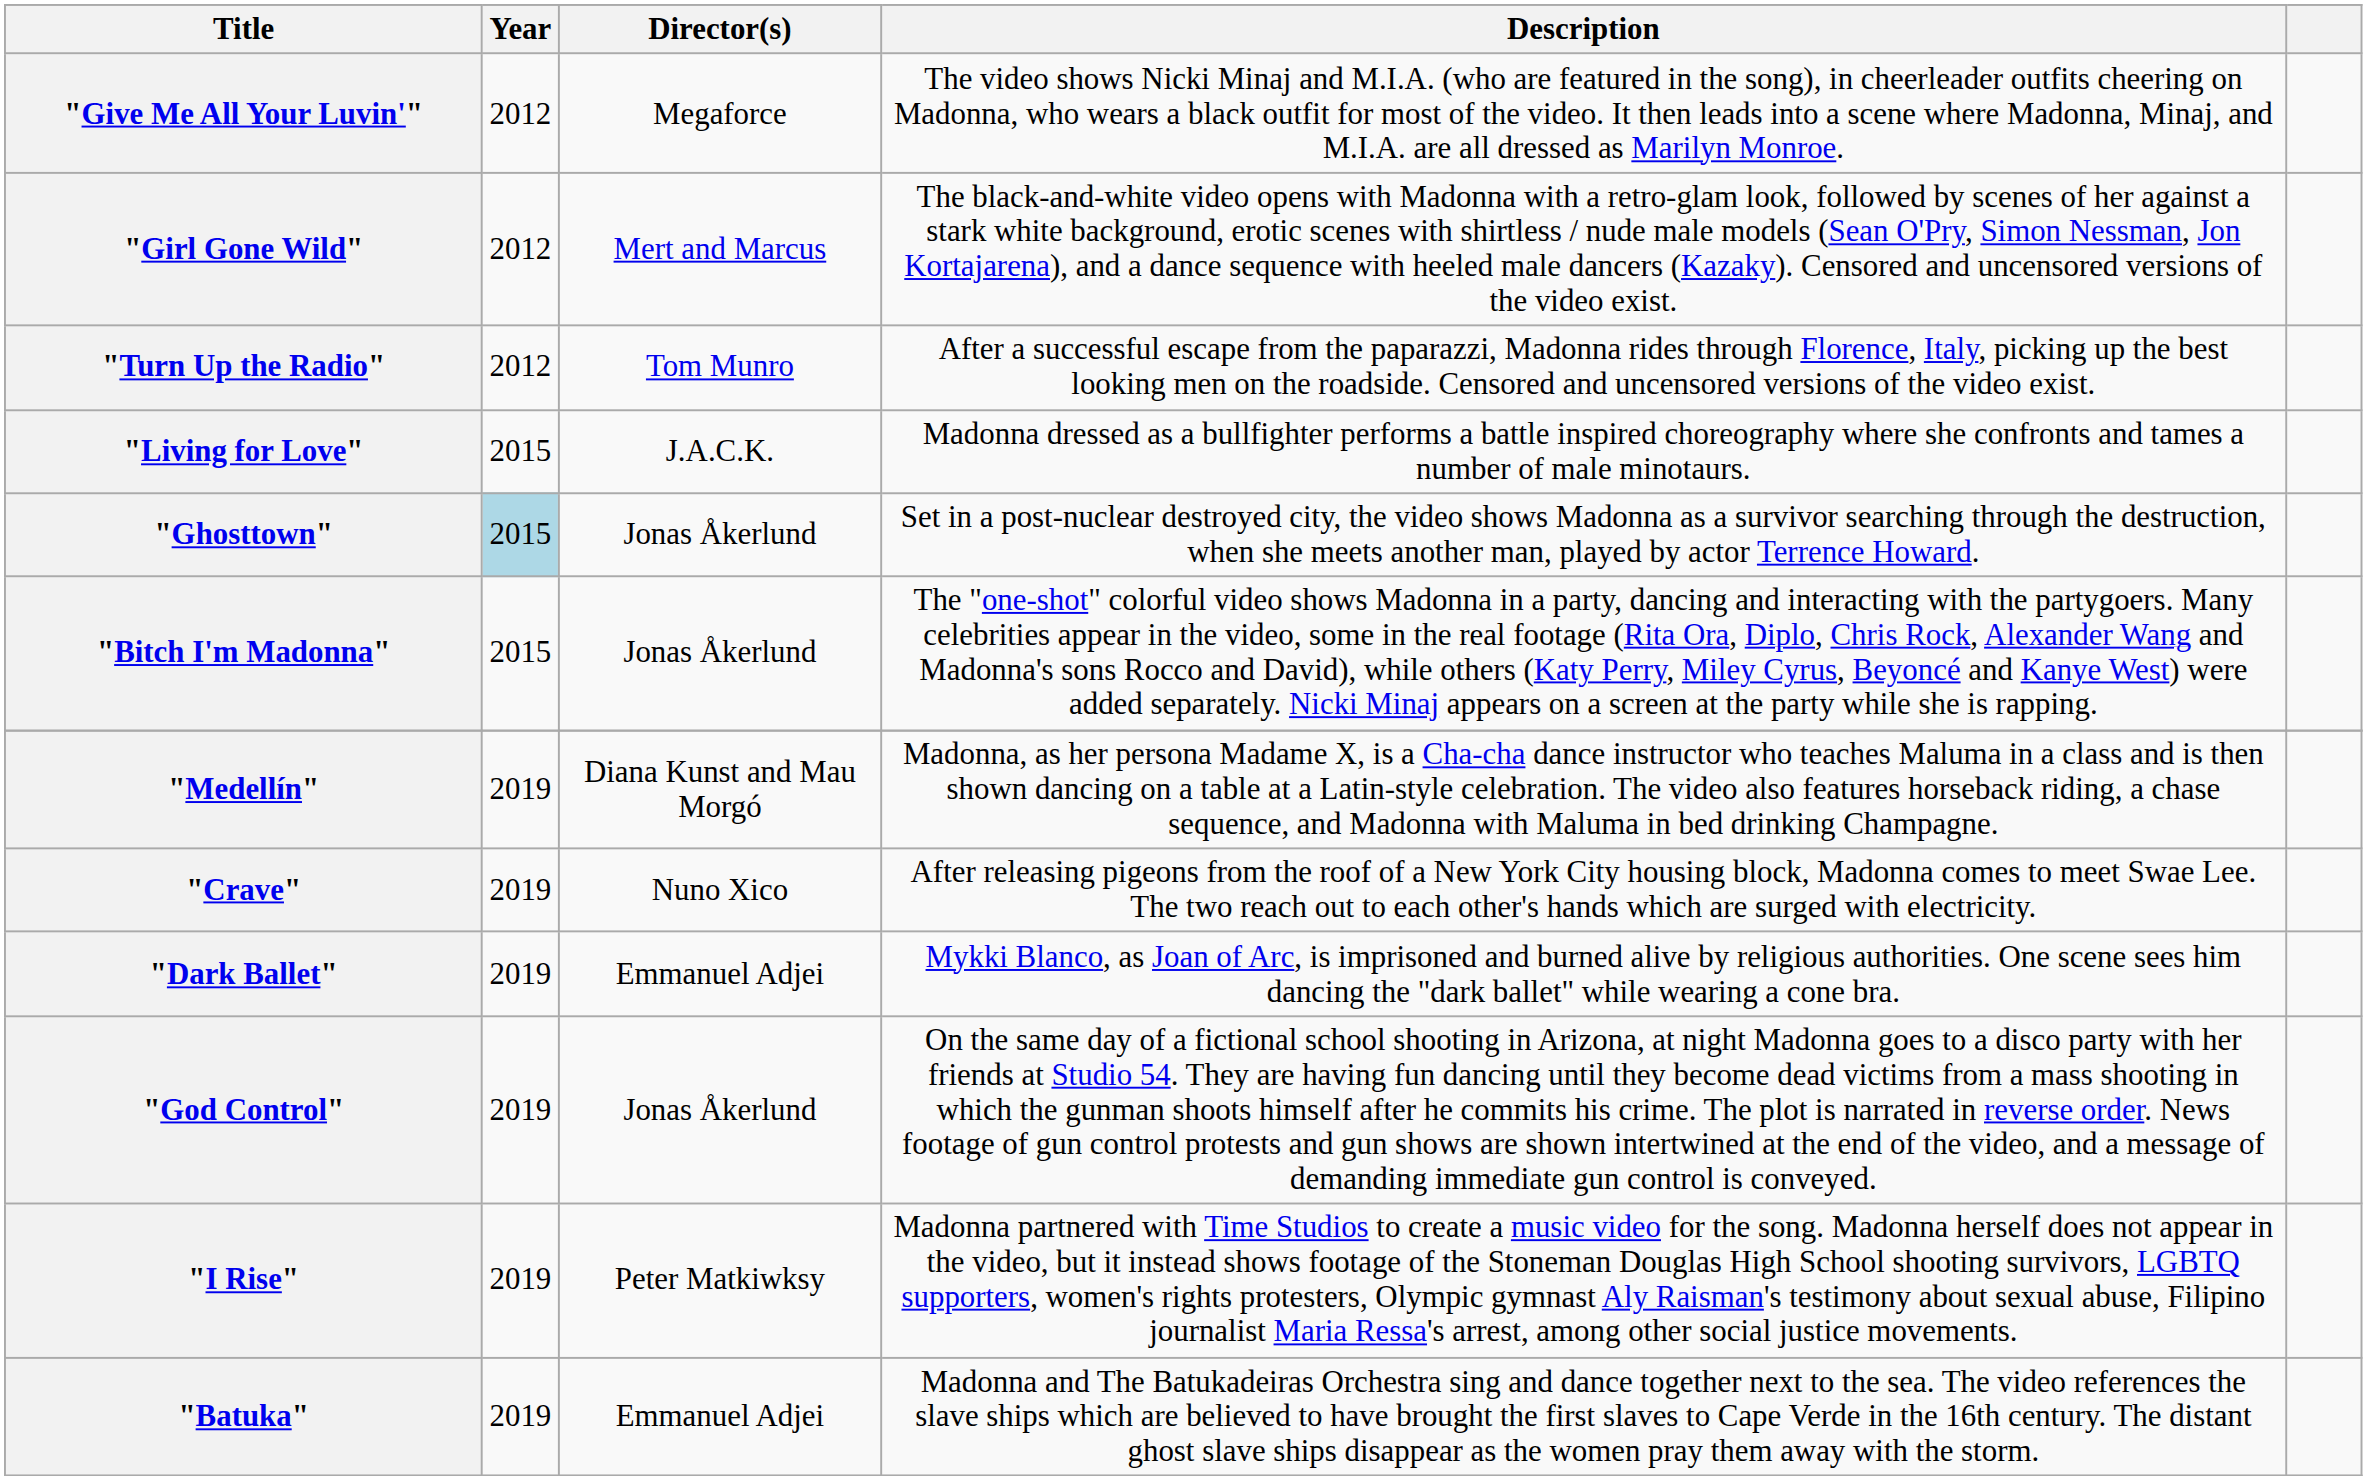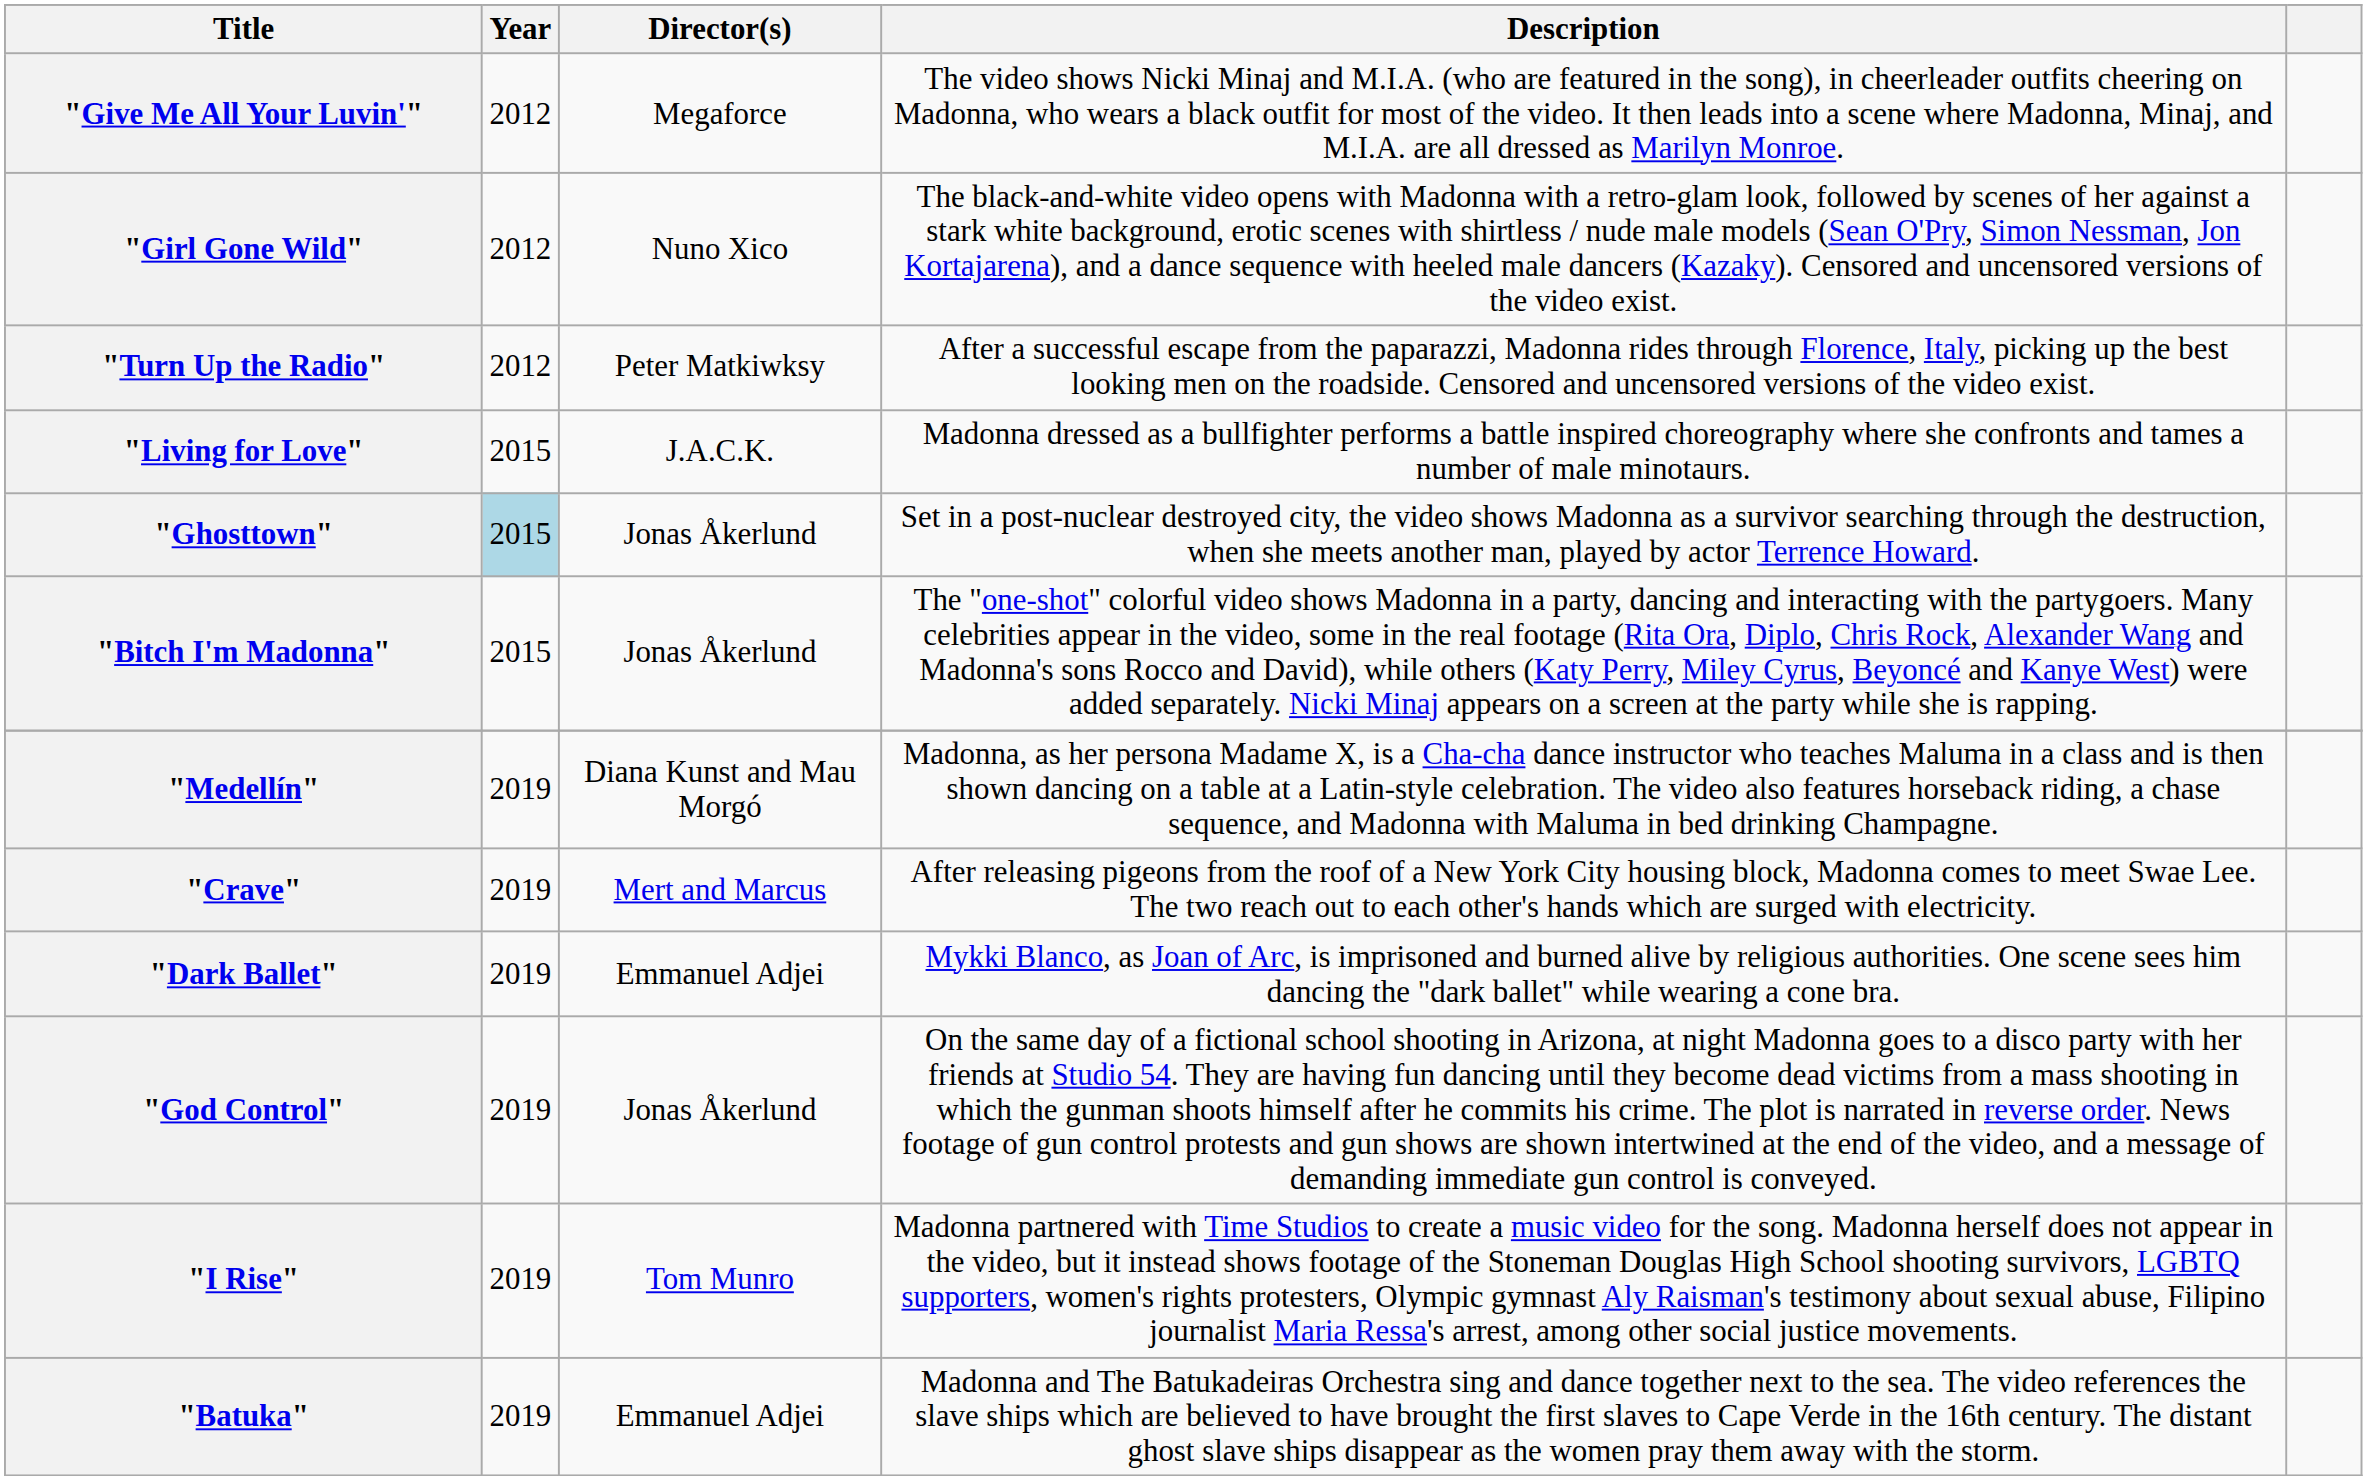 <table class="wikitable sortable plainrowheaders" style="text-align:center;">
 <tr>
 <th scope="col" style="width:15em;">Title</th>
 <th scope="col" style="width:2em;">Year</th>
 <th scope="col" style="width:10em;">Director(s)</th>
 <th scope="col" style="width:45em;" class="unsortable">Description</th>
 <th scope="col" style="width:2em;" class="unsortable"></th>
 </tr>
 <tr>
 <th scope="row">"<a href='#'>Give Me All Your Luvin'</a>" <br></th>
 <td>2012</td>
 <td>Megaforce</td>
 <td>The video shows Nicki Minaj and M.I.A. (who are featured in the song), in cheerleader outfits cheering on Madonna, who wears a black outfit for most of the video. It then leads into a scene where Madonna, Minaj, and M.I.A. are all dressed as <a href='#'>Marilyn Monroe</a>.</td>
 <td></td>
 </tr>
 <tr>
 <th scope="row">"<a href='#'>Girl Gone Wild</a>"</th>
 <td>2012</td>
-<td><a href='#'>Mert and Marcus</a></td>
+<td>Nuno Xico</td>
 <td>The black-and-white video opens with Madonna with a retro-glam look, followed by scenes of her against a stark white background, erotic scenes with shirtless / nude male models (<a href='#'>Sean O'Pry</a>, <a href='#'>Simon Nessman</a>, <a href='#'>Jon Kortajarena</a>), and a dance sequence with heeled male dancers (<a href='#'>Kazaky</a>). Censored and uncensored versions of the video exist.</td>
 <td><br></td>
 </tr>
 <tr>
 <th scope="row">"<a href='#'>Turn Up the Radio</a>"</th>
 <td>2012</td>
-<td><a href='#'>Tom Munro</a></td>
+<td>Peter Matkiwksy</td>
 <td>After a successful escape from the paparazzi, Madonna rides through <a href='#'>Florence</a>, <a href='#'>Italy</a>, picking up the best looking men on the roadside. Censored and uncensored versions of the video exist.</td>
 <td></td>
 </tr>
 <tr>
 <th scope ="row">"<a href='#'>Living for Love</a>"</th>
 <td>2015</td>
 <td>J.A.C.K.</td>
 <td>Madonna dressed as a bullfighter performs a battle inspired choreography where she confronts and tames a number of male minotaurs.</td>
 <td></td>
 </tr>
 <tr>
 <th scope="row">"<a href='#'>Ghosttown</a>"</th>
 <td style="background: lightblue;">2015</td>
 <td>Jonas Åkerlund</td>
 <td>Set in a post-nuclear destroyed city, the video shows Madonna as a survivor searching through the destruction, when she meets another man, played by actor <a href='#'>Terrence Howard</a>.</td>
 <td></td>
 </tr>
 <tr>
 <th scope="row">"<a href='#'>Bitch I'm Madonna</a>"<br></th>
 <td>2015</td>
 <td>Jonas Åkerlund</td>
 <td>The "<a href='#'>one-shot</a>" colorful video shows Madonna in a party, dancing and interacting with the partygoers. Many celebrities appear in the video, some in the real footage (<a href='#'>Rita Ora</a>, <a href='#'>Diplo</a>, <a href='#'>Chris Rock</a>, <a href='#'>Alexander Wang</a> and Madonna's sons Rocco and David), while others (<a href='#'>Katy Perry</a>, <a href='#'>Miley Cyrus</a>, <a href='#'>Beyoncé</a> and <a href='#'>Kanye West</a>) were added separately. <a href='#'>Nicki Minaj</a> appears on a screen at the party while she is rapping.</td>
 <td></td>
 </tr>
 <tr>
 </tr>
 <tr>
 <th scope="row">"<a href='#'>Medellín</a>"<br></th>
 <td>2019</td>
 <td>Diana Kunst and Mau Morgó</td>
 <td>Madonna, as her persona Madame X, is a <a href='#'>Cha-cha</a> dance instructor who teaches Maluma in a class and is then shown dancing on a table at a Latin-style celebration.  The video also features horseback riding, a chase sequence, and Madonna with Maluma in bed drinking Champagne.</td>
 <td></td>
 </tr>
 <tr>
 <th scope="row">"<a href='#'>Crave</a>"<br></th>
 <td>2019</td>
-<td>Nuno Xico</td>
+<td><a href='#'>Mert and Marcus</a></td>
 <td>After releasing pigeons from the roof of a New York City housing block, Madonna comes to meet Swae Lee. The two reach out to each other's hands which are surged with electricity.</td>
 <td></td>
 </tr>
 <tr>
 <th scope="row">"<a href='#'>Dark Ballet</a>"</th>
 <td>2019</td>
 <td>Emmanuel Adjei</td>
 <td><a href='#'>Mykki Blanco</a>, as <a href='#'>Joan of Arc</a>, is imprisoned and burned alive by religious authorities. One scene sees him dancing the "dark ballet" while wearing a cone bra.</td>
 <td></td>
 </tr>
 <tr>
 <th scope="row">"<a href='#'>God Control</a>"</th>
 <td>2019</td>
 <td>Jonas Åkerlund</td>
 <td>On the same day of a fictional school shooting in Arizona, at night Madonna goes to a disco party with her friends at <a href='#'>Studio 54</a>. They are having fun dancing until they become dead victims from a mass shooting in which the gunman shoots himself after he commits his crime. The plot is narrated in <a href='#'>reverse order</a>. News footage of gun control protests and gun shows are shown intertwined at the end of the video, and a message of demanding immediate gun control is conveyed.</td>
 <td></td>
 </tr>
 <tr>
 <th scope="row">"<a href='#'>I Rise</a>"</th>
 <td>2019</td>
-<td>Peter Matkiwksy</td>
+<td><a href='#'>Tom Munro</a></td>
 <td>Madonna partnered with <a href='#'>Time Studios</a> to create a <a href='#'>music video</a> for the song. Madonna herself does not appear in the video, but it instead shows footage of the Stoneman Douglas High School shooting survivors, <a href='#'>LGBTQ supporters</a>, women's rights protesters, Olympic gymnast <a href='#'>Aly Raisman</a>'s testimony about sexual abuse, Filipino journalist <a href='#'>Maria Ressa</a>'s arrest, among other social justice movements.</td>
 <td><br></td>
 </tr>
 <tr>
 <th scope="row">"<a href='#'>Batuka</a>"</th>
 <td>2019</td>
 <td>Emmanuel Adjei</td>
 <td>Madonna and The Batukadeiras Orchestra sing and dance together next to the sea. The video references the slave ships which are believed to have brought the first slaves to Cape Verde in the 16th century. The distant ghost slave ships disappear as the women pray them away with the storm.</td>
 <td></td>
 </tr>
 <tr>
 </tr>
 </table>
